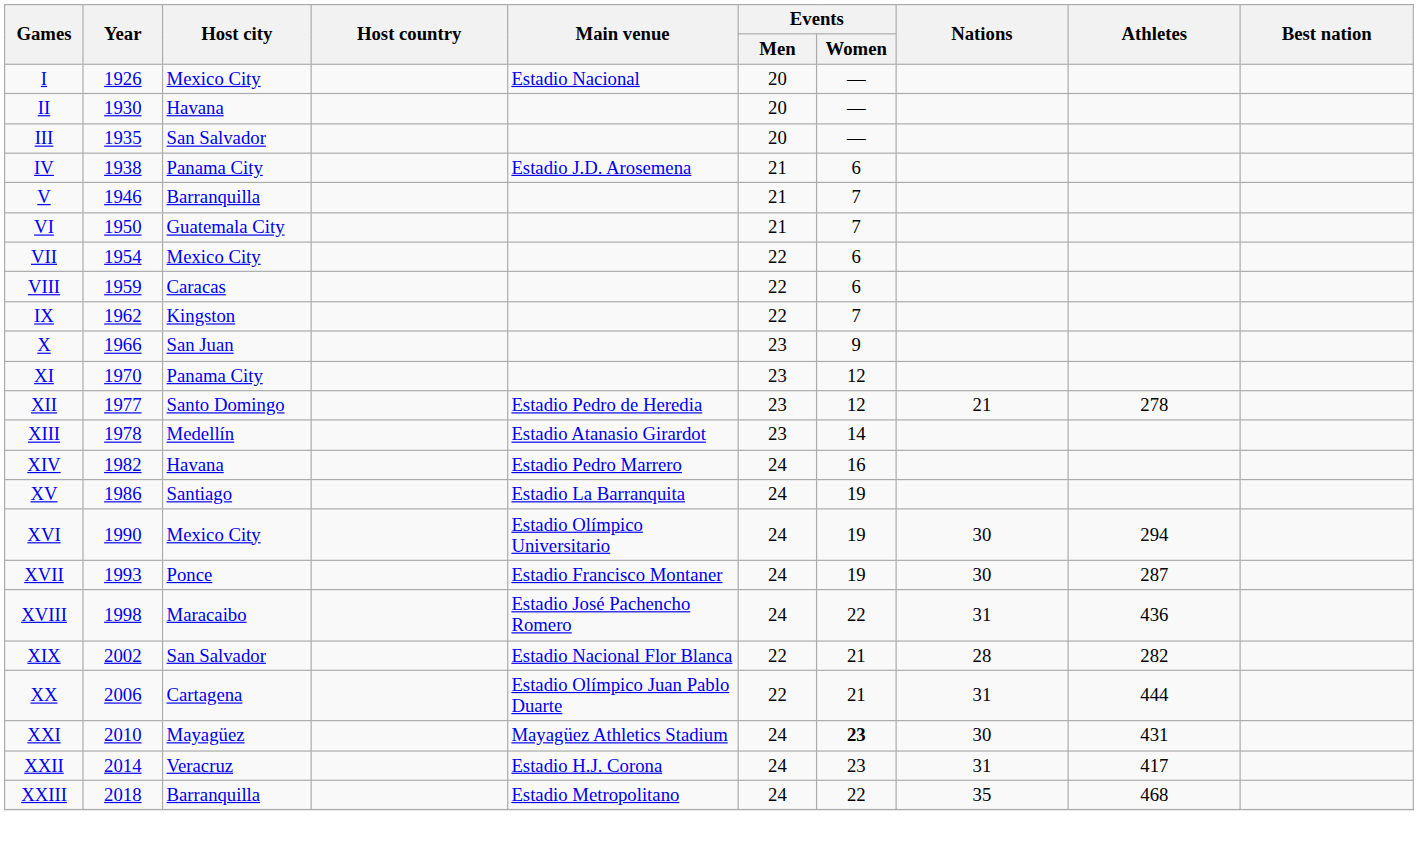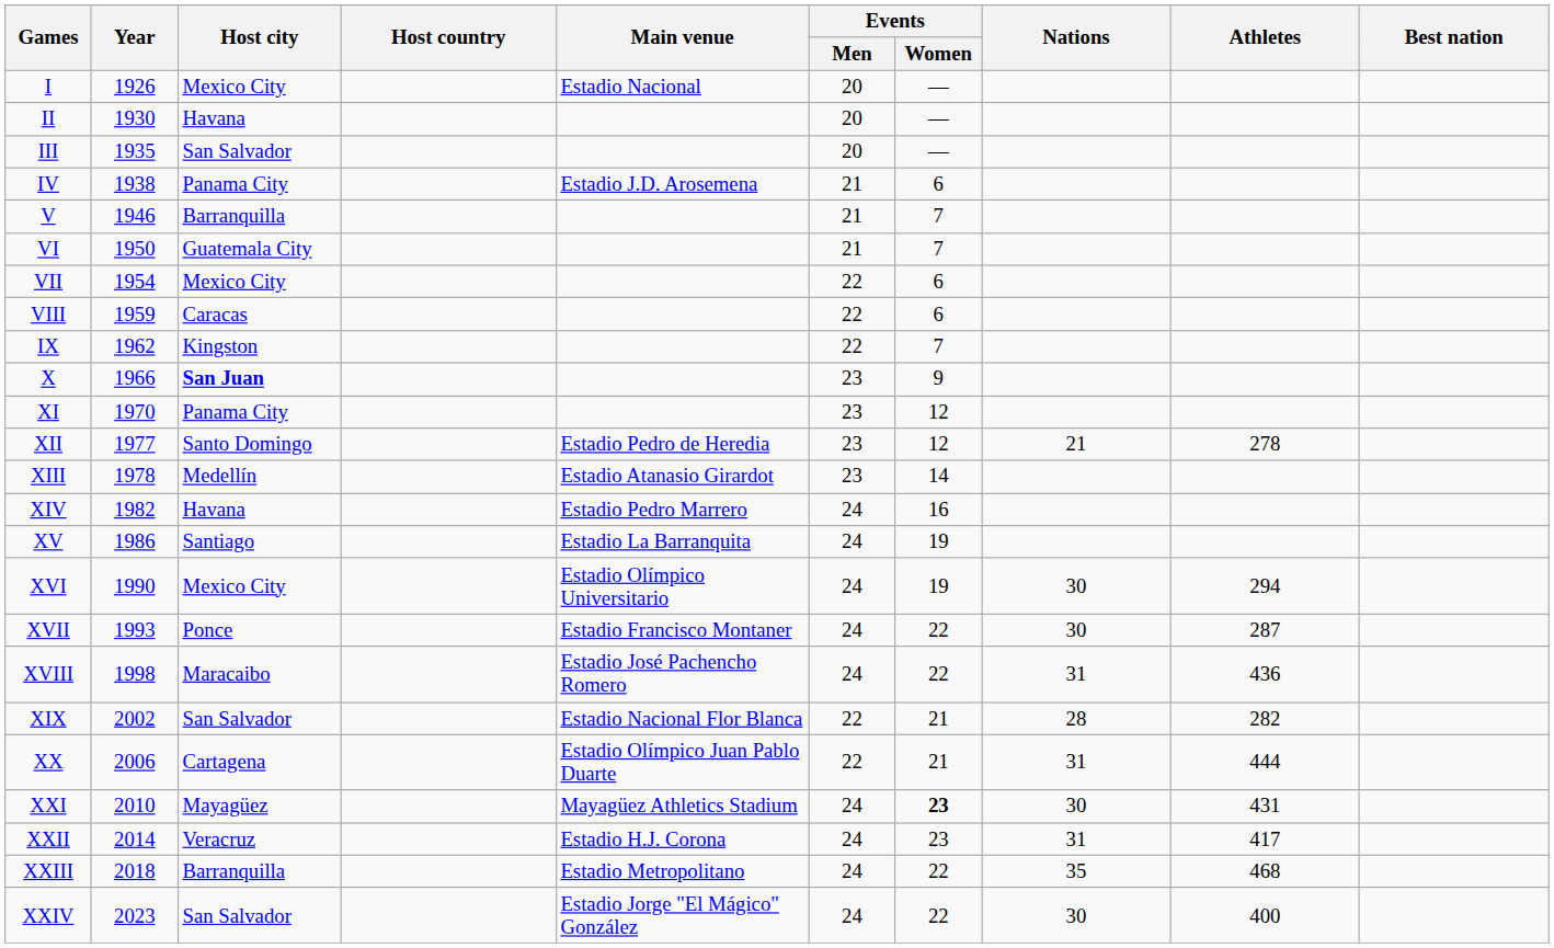 <table class="wikitable">
 <tr>
 <th width=60 rowspan=2>Games</th>
 <th width=60 rowspan=2>Year</th>
 <th width=120 rowspan=2>Host city</th>
 <th width=160 rowspan=2>Host country</th>
 <th width=190 rowspan=2>Main venue</th>
 <th width=50 colspan=2>Events</th>
 <th width=140 rowspan=2>Nations</th>
 <th width=140 rowspan=2>Athletes</th>
 <th width=140 rowspan=2>Best nation</th>
 </tr>
 <tr>
 <th width=60>Men</th>
 <th width=60>Women</th>
 </tr>
 <tr>
 <td align=center><a href='#'>I</a></td>
 <td align=center><a href='#'>1926</a></td>
 <td><a href='#'>Mexico City</a></td>
 <td></td>
 <td><a href='#'>Estadio Nacional</a></td>
 <td align=center>20</td>
 <td align=center>—</td>
 <td align=center></td>
 <td align=center></td>
 <td></td>
 </tr>
 <tr>
 <td align=center><a href='#'>II</a></td>
 <td align=center><a href='#'>1930</a></td>
 <td><a href='#'>Havana</a></td>
 <td></td>
 <td></td>
 <td align=center>20</td>
 <td align=center>—</td>
 <td align=center></td>
 <td align=center></td>
 <td></td>
 </tr>
 <tr>
 <td align=center><a href='#'>III</a></td>
 <td align=center><a href='#'>1935</a></td>
 <td><a href='#'>San Salvador</a></td>
 <td></td>
 <td></td>
 <td align=center>20</td>
 <td align=center>—</td>
 <td align=center></td>
 <td align=center></td>
 <td></td>
 </tr>
 <tr>
 <td align=center><a href='#'>IV</a></td>
 <td align=center><a href='#'>1938</a></td>
 <td><a href='#'>Panama City</a></td>
 <td></td>
 <td><a href='#'>Estadio J.D. Arosemena</a></td>
 <td align=center>21</td>
 <td align=center>6</td>
 <td align=center></td>
 <td align=center></td>
 <td></td>
 </tr>
 <tr>
 <td align=center><a href='#'>V</a></td>
 <td align=center><a href='#'>1946</a></td>
 <td><a href='#'>Barranquilla</a></td>
 <td></td>
 <td></td>
 <td align=center>21</td>
 <td align=center>7</td>
 <td align=center></td>
 <td align=center></td>
 <td></td>
 </tr>
 <tr>
 <td align=center><a href='#'>VI</a></td>
 <td align=center><a href='#'>1950</a></td>
 <td><a href='#'>Guatemala City</a></td>
 <td></td>
 <td></td>
 <td align=center>21</td>
 <td align=center>7</td>
 <td align=center></td>
 <td align=center></td>
 <td></td>
 </tr>
 <tr>
 <td align=center><a href='#'>VII</a></td>
 <td align=center><a href='#'>1954</a></td>
 <td><a href='#'>Mexico City</a></td>
 <td></td>
 <td></td>
 <td align=center>22</td>
 <td align=center>6</td>
 <td align=center></td>
 <td align=center></td>
 <td></td>
 </tr>
 <tr>
 <td align=center><a href='#'>VIII</a></td>
 <td align=center><a href='#'>1959</a></td>
 <td><a href='#'>Caracas</a></td>
 <td></td>
 <td></td>
 <td align=center>22</td>
 <td align=center>6</td>
 <td align=center></td>
 <td align=center></td>
 <td></td>
 </tr>
 <tr>
 <td align=center><a href='#'>IX</a></td>
 <td align=center><a href='#'>1962</a></td>
 <td><a href='#'>Kingston</a></td>
 <td></td>
 <td></td>
 <td align=center>22</td>
 <td align=center>7</td>
 <td align=center></td>
 <td align=center></td>
 <td></td>
 </tr>
 <tr>
 <td align=center><a href='#'>X</a></td>
 <td align=center><a href='#'>1966</a></td>
-<td><a href='#'>San Juan</a></td>
+<td><strong><a href='#'>San Juan</a></strong></td>
 <td></td>
 <td></td>
 <td align=center>23</td>
 <td align=center>9</td>
 <td align=center></td>
 <td align=center></td>
 <td></td>
 </tr>
 <tr>
 <td align=center><a href='#'>XI</a></td>
 <td align=center><a href='#'>1970</a></td>
 <td><a href='#'>Panama City</a></td>
 <td></td>
 <td></td>
 <td align=center>23</td>
 <td align=center>12</td>
 <td align=center></td>
 <td align=center></td>
 <td></td>
 </tr>
 <tr>
 <td align=center><a href='#'>XII</a></td>
 <td align=center><a href='#'>1977</a></td>
 <td><a href='#'>Santo Domingo</a></td>
 <td></td>
 <td><a href='#'>Estadio Pedro de Heredia</a></td>
 <td align=center>23</td>
 <td align=center>12</td>
 <td align=center>21</td>
 <td align=center>278</td>
 <td></td>
 </tr>
 <tr>
 <td align=center><a href='#'>XIII</a></td>
 <td align=center><a href='#'>1978</a></td>
 <td><a href='#'>Medellín</a></td>
 <td></td>
 <td><a href='#'>Estadio Atanasio Girardot</a></td>
 <td align=center>23</td>
 <td align=center>14</td>
 <td align=center></td>
 <td align=center></td>
 <td></td>
 </tr>
 <tr>
 <td align=center><a href='#'>XIV</a></td>
 <td align=center><a href='#'>1982</a></td>
 <td><a href='#'>Havana</a></td>
 <td></td>
 <td><a href='#'>Estadio Pedro Marrero</a></td>
 <td align=center>24</td>
 <td align=center>16</td>
 <td align=center></td>
 <td align=center></td>
 <td></td>
 </tr>
 <tr>
 <td align=center><a href='#'>XV</a></td>
 <td align=center><a href='#'>1986</a></td>
 <td><a href='#'>Santiago</a></td>
 <td></td>
 <td><a href='#'>Estadio La Barranquita</a></td>
 <td align=center>24</td>
 <td align=center>19</td>
 <td align=center></td>
 <td align=center></td>
 <td></td>
 </tr>
 <tr>
 <td align=center><a href='#'>XVI</a></td>
 <td align=center><a href='#'>1990</a></td>
 <td><a href='#'>Mexico City</a></td>
 <td></td>
 <td><a href='#'>Estadio Olímpico Universitario</a></td>
 <td align=center>24</td>
 <td align=center>19</td>
 <td align=center>30</td>
 <td align=center>294</td>
 <td></td>
 </tr>
 <tr>
 <td align=center><a href='#'>XVII</a></td>
 <td align=center><a href='#'>1993</a></td>
 <td><a href='#'>Ponce</a></td>
 <td></td>
 <td><a href='#'>Estadio Francisco Montaner</a></td>
 <td align=center>24</td>
-<td align=center>19</td>
+<td align=center>22</td>
 <td align=center>30</td>
 <td align=center>287</td>
 <td></td>
 </tr>
 <tr>
 <td align=center><a href='#'>XVIII</a></td>
 <td align=center><a href='#'>1998</a></td>
 <td><a href='#'>Maracaibo</a></td>
 <td></td>
 <td><a href='#'>Estadio José Pachencho Romero</a></td>
 <td align=center>24</td>
 <td align=center>22</td>
 <td align=center>31</td>
 <td align=center>436</td>
 <td></td>
 </tr>
 <tr>
 <td align=center><a href='#'>XIX</a></td>
 <td align=center><a href='#'>2002</a></td>
 <td><a href='#'>San Salvador</a></td>
 <td></td>
 <td><a href='#'>Estadio Nacional Flor Blanca</a></td>
 <td align=center>22</td>
 <td align=center>21</td>
 <td align=center>28</td>
 <td align=center>282</td>
 <td></td>
 </tr>
 <tr>
 <td align=center><a href='#'>XX</a></td>
 <td align=center><a href='#'>2006</a></td>
 <td><a href='#'>Cartagena</a></td>
 <td></td>
 <td><a href='#'>Estadio Olímpico Juan Pablo Duarte</a></td>
 <td align=center>22</td>
 <td align=center>21</td>
 <td align=center>31</td>
 <td align=center>444</td>
 <td></td>
 </tr>
 <tr>
 <td align=center><a href='#'>XXI</a></td>
 <td align=center><a href='#'>2010</a></td>
 <td><a href='#'>Mayagüez</a></td>
 <td></td>
 <td><a href='#'>Mayagüez Athletics Stadium</a></td>
 <td align=center>24</td>
 <td align=center><strong>23</strong></td>
 <td align=center>30</td>
 <td align=center>431</td>
 <td></td>
 </tr>
 <tr>
 <td align=center><a href='#'>XXII</a></td>
 <td align=center><a href='#'>2014</a></td>
 <td><a href='#'>Veracruz</a></td>
 <td></td>
 <td><a href='#'>Estadio H.J. Corona</a></td>
 <td align=center>24</td>
 <td align=center>23</td>
 <td align=center>31</td>
 <td align=center>417</td>
 <td></td>
 </tr>
 <tr>
 <td align=center><a href='#'>XXIII</a></td>
 <td align=center><a href='#'>2018</a></td>
 <td><a href='#'>Barranquilla</a></td>
 <td></td>
 <td><a href='#'>Estadio Metropolitano</a></td>
 <td align=center>24</td>
 <td align=center>22</td>
 <td align=center>35</td>
 <td align=center>468</td>
 <td></td>
 </tr>
 <tr>
+<td align=center><a href='#'>XXIV</a></td>
+<td align=center><a href='#'>2023</a></td>
+<td><a href='#'>San Salvador</a></td>
+<td></td>
+<td><a href='#'>Estadio Jorge "El Mágico" González</a></td>
+<td align=center>24</td>
+<td align=center>22</td>
+<td align=center>30</td>
+<td align=center>400</td>
+<td></td>
+</tr>
+<tr>
 </tr>
 </table>
